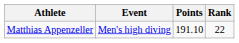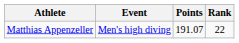 <table class=wikitable style="font-size:90%;">
 <tr>
 <th>Athlete</th>
 <th>Event</th>
 <th>Points</th>
 <th>Rank</th>
 </tr>
 <tr align=center>
 <td align=left><a href='#'>Matthias Appenzeller</a></td>
 <td align=left><a href='#'>Men's high diving</a></td>
-<td>191.10</td>
+<td>191.07</td>
 <td>22</td>
 </tr>
 </table>
